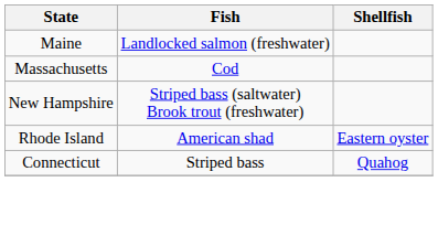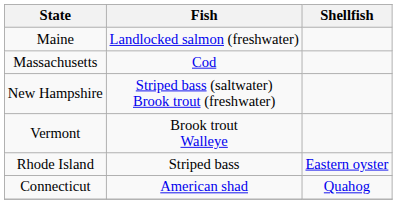 <table class= "wikitable sortable" style="text-align:center;">
 <tr>
 <th>State</th>
 <th>Fish</th>
 <th>Shellfish</th>
 </tr>
 <tr>
 <td>Maine</td>
 <td><a href='#'>Landlocked salmon</a> (freshwater)</td>
 <td></td>
 </tr>
 <tr>
 <td>Massachusetts</td>
 <td><a href='#'>Cod</a></td>
 <td></td>
 </tr>
 <tr>
 <td>New Hampshire</td>
 <td><a href='#'>Striped bass</a> (saltwater)<br><a href='#'>Brook trout</a> (freshwater)</td>
 <td></td>
 </tr>
 <tr>
+<td>Vermont</td>
+<td>Brook trout<br><a href='#'>Walleye</a></td>
+<td></td>
+</tr>
+<tr>
 <td>Rhode Island</td>
-<td><a href='#'>American shad</a></td>
+<td>Striped bass</td>
 <td><a href='#'>Eastern oyster</a></td>
 </tr>
 <tr>
 <td>Connecticut</td>
-<td>Striped bass</td>
+<td><a href='#'>American shad</a></td>
 <td><a href='#'>Quahog</a></td>
 </tr>
 <tr>
 </tr>
 </table>
